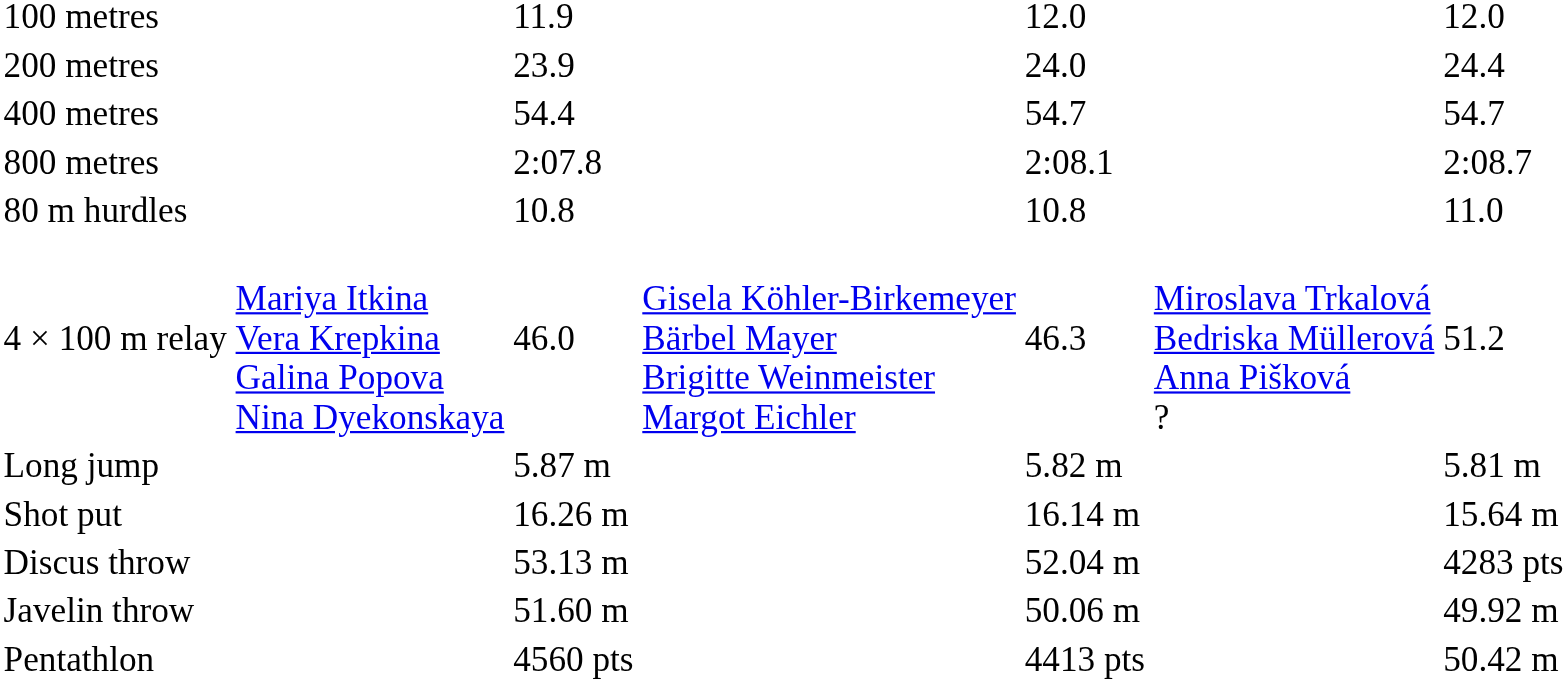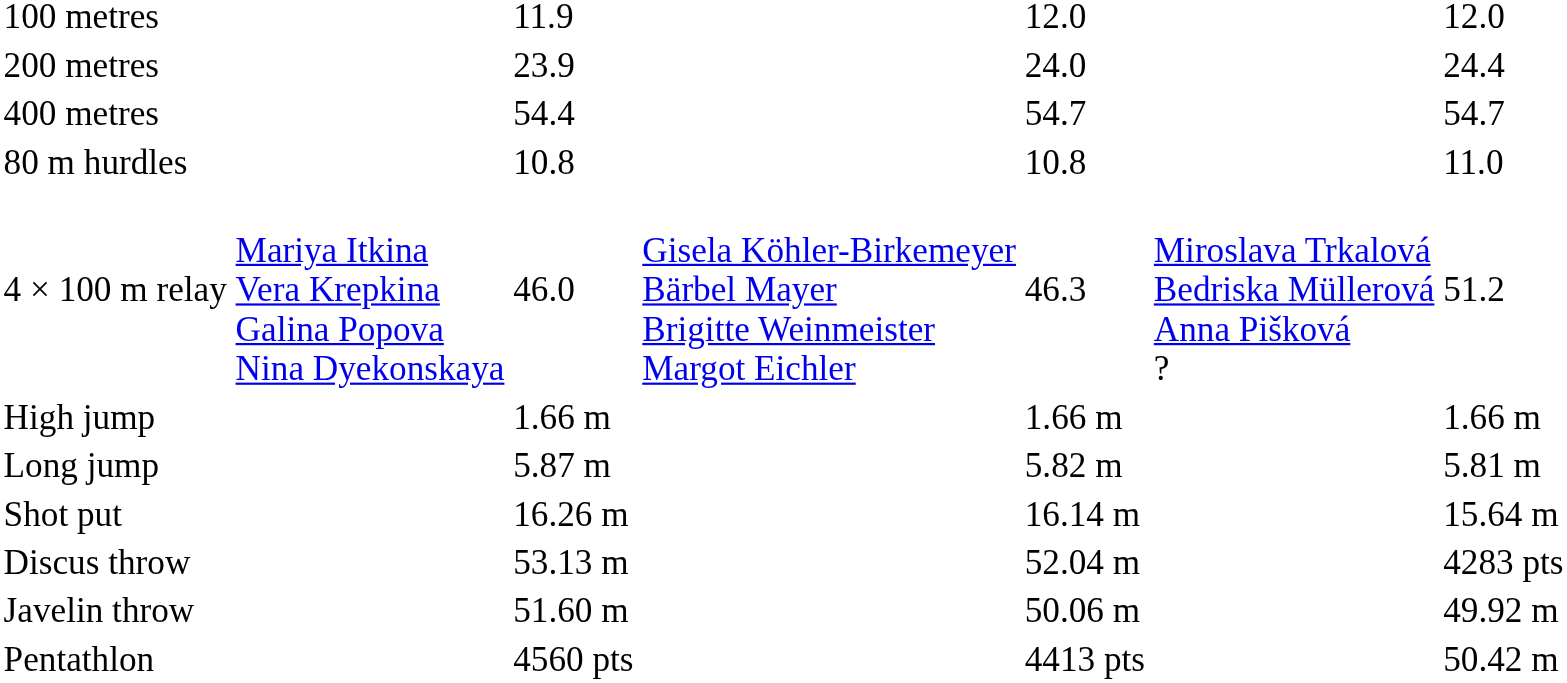 <table>
 <tr>
 <td>100 metres</td>
 <td></td>
 <td>11.9</td>
 <td></td>
 <td>12.0</td>
 <td></td>
 <td>12.0</td>
 </tr>
 <tr>
 <td>200 metres</td>
 <td></td>
 <td>23.9</td>
 <td></td>
 <td>24.0</td>
 <td></td>
 <td>24.4</td>
 </tr>
 <tr>
 <td>400 metres</td>
 <td></td>
 <td>54.4</td>
 <td></td>
 <td>54.7</td>
 <td></td>
 <td>54.7</td>
 </tr>
 <tr>
-<td>800 metres</td>
-<td></td>
-<td>2:07.8</td>
-<td></td>
-<td>2:08.1</td>
-<td></td>
-<td>2:08.7</td>
-</tr>
-<tr>
 <td>80 m hurdles</td>
 <td></td>
 <td>10.8</td>
 <td></td>
 <td>10.8</td>
 <td></td>
 <td>11.0</td>
 </tr>
 <tr>
 <td>4 × 100 m relay</td>
 <td><br><a href='#'>Mariya Itkina</a><br><a href='#'>Vera Krepkina</a><br><a href='#'>Galina Popova</a><br><a href='#'>Nina Dyekonskaya</a></td>
 <td>46.0</td>
 <td><br><a href='#'>Gisela Köhler-Birkemeyer</a><br><a href='#'>Bärbel Mayer</a><br><a href='#'>Brigitte Weinmeister</a><br><a href='#'>Margot Eichler</a></td>
 <td>46.3</td>
 <td><br><a href='#'>Miroslava Trkalová</a><br><a href='#'>Bedriska Müllerová</a><br><a href='#'>Anna Pišková</a><br>?</td>
 <td>51.2</td>
+</tr>
+<tr>
+<td>High jump</td>
+<td></td>
+<td>1.66 m</td>
+<td></td>
+<td>1.66 m</td>
+<td></td>
+<td>1.66 m</td>
 </tr>
 <tr>
 <td>Long jump</td>
 <td></td>
 <td>5.87 m</td>
 <td></td>
 <td>5.82 m</td>
 <td></td>
 <td>5.81 m</td>
 </tr>
 <tr>
 <td>Shot put</td>
 <td></td>
 <td>16.26 m</td>
 <td></td>
 <td>16.14 m</td>
 <td></td>
 <td>15.64 m</td>
 </tr>
 <tr>
 <td>Discus throw</td>
 <td></td>
 <td>53.13 m</td>
 <td></td>
 <td>52.04 m</td>
 <td></td>
 <td>4283 pts</td>
 </tr>
 <tr>
 <td>Javelin throw</td>
 <td></td>
 <td>51.60 m</td>
 <td></td>
 <td>50.06 m</td>
 <td></td>
 <td>49.92 m</td>
 </tr>
 <tr>
 <td>Pentathlon</td>
 <td></td>
 <td>4560 pts</td>
 <td></td>
 <td>4413 pts</td>
 <td></td>
 <td>50.42 m</td>
 </tr>
 </table>
